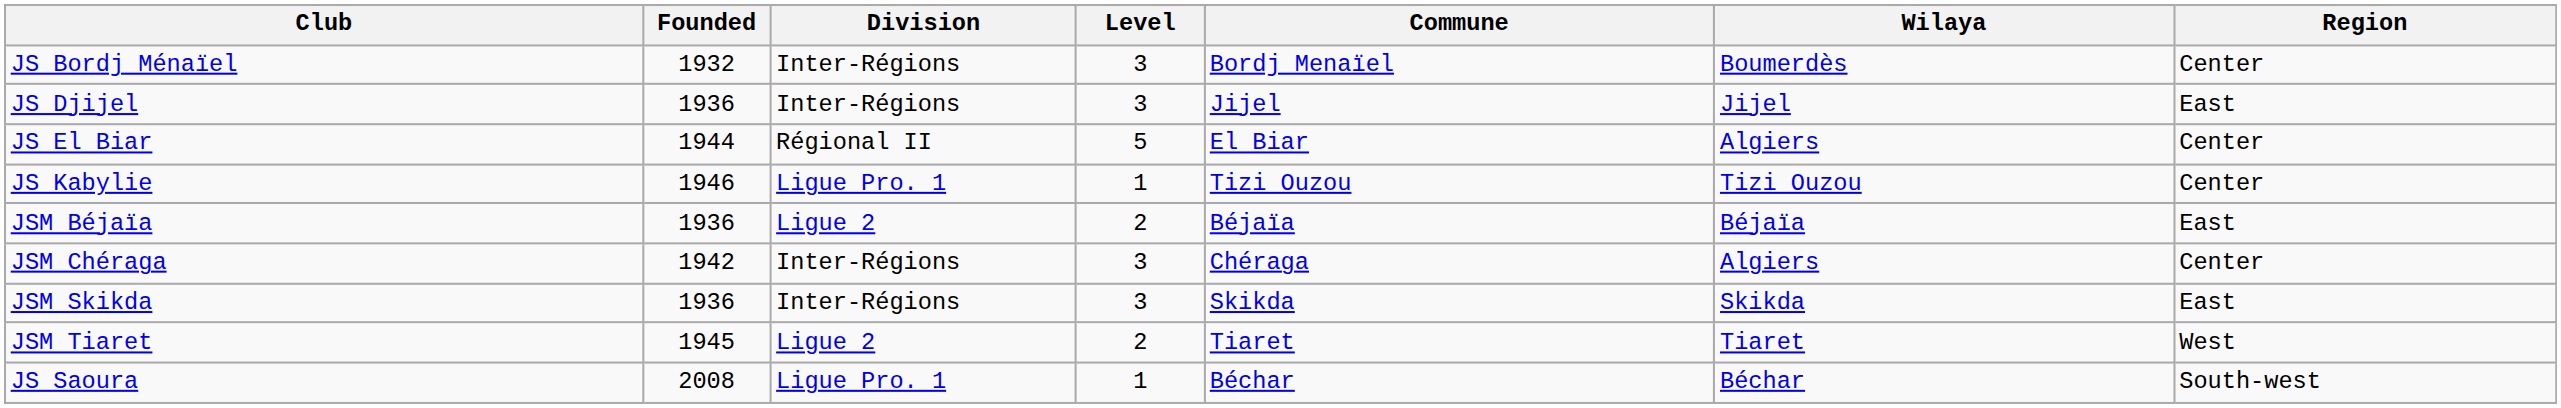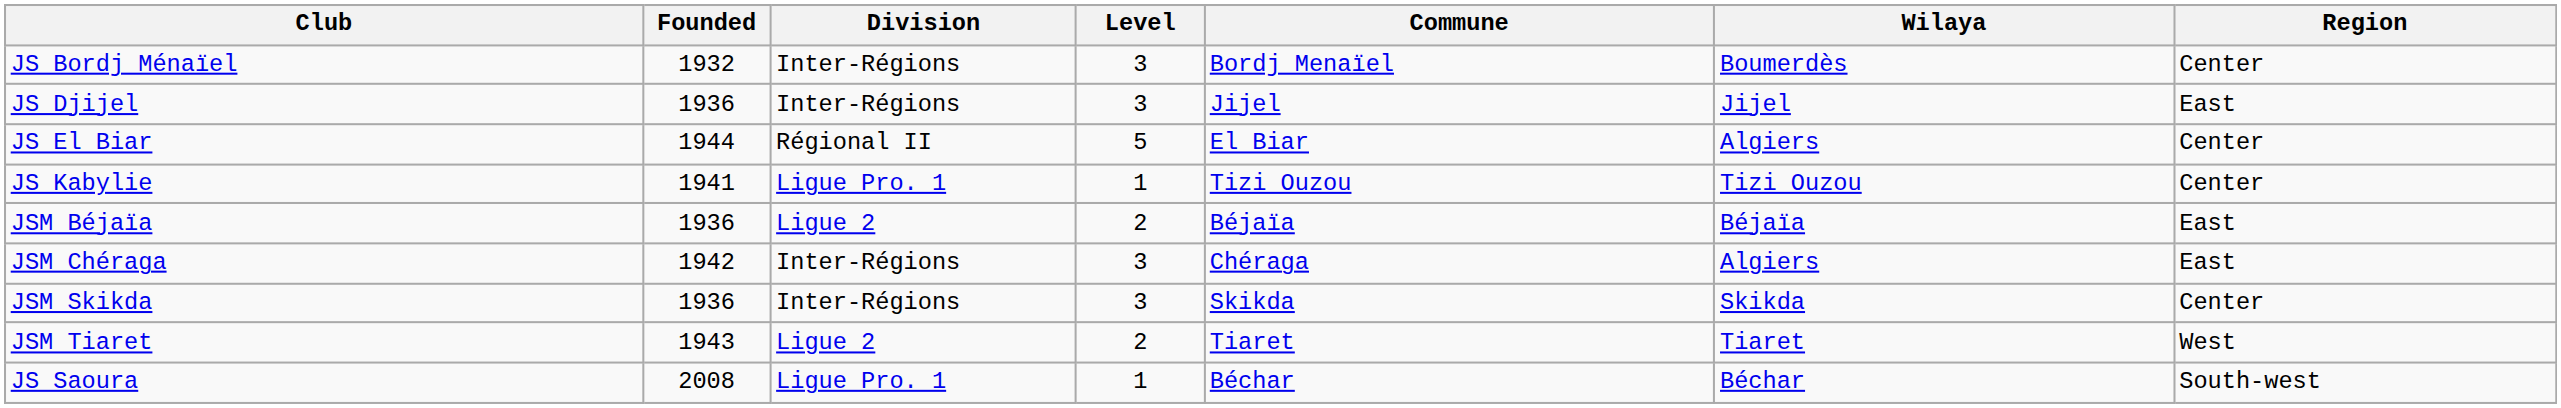 <table class="wikitable sortable" width=100% style="font-size:90%">
 <tr>
 <th width=25%>Club</th>
 <th width=5%>Founded</th>
 <th width=12%>Division</th>
 <th width=5%>Level</th>
 <th width=20%>Commune</th>
 <th width=18%>Wilaya</th>
 <th width=18%>Region</th>
 </tr>
 <tr>
 <td><a href='#'>JS Bordj Ménaïel</a></td>
 <td align=center>1932</td>
 <td>Inter-Régions</td>
 <td align=center>3</td>
 <td><a href='#'>Bordj Menaïel</a></td>
 <td><a href='#'>Boumerdès</a></td>
 <td>Center</td>
 </tr>
 <tr>
 <td><a href='#'>JS Djijel</a></td>
 <td align=center>1936</td>
 <td>Inter-Régions</td>
 <td align=center>3</td>
 <td><a href='#'>Jijel</a></td>
 <td><a href='#'>Jijel</a></td>
 <td>East</td>
 </tr>
 <tr>
 <td><a href='#'>JS El Biar</a></td>
 <td align=center>1944</td>
 <td>Régional II</td>
 <td align=center>5</td>
 <td><a href='#'>El Biar</a></td>
 <td><a href='#'>Algiers</a></td>
 <td>Center</td>
 </tr>
 <tr>
 <td><a href='#'>JS Kabylie</a></td>
-<td align=center>1946</td>
+<td align=center>1941</td>
 <td><a href='#'>Ligue Pro. 1</a></td>
 <td align=center>1</td>
 <td><a href='#'>Tizi Ouzou</a></td>
 <td><a href='#'>Tizi Ouzou</a></td>
 <td>Center</td>
 </tr>
 <tr>
 <td><a href='#'>JSM Béjaïa</a></td>
 <td align=center>1936</td>
 <td><a href='#'>Ligue 2</a></td>
 <td align=center>2</td>
 <td><a href='#'>Béjaïa</a></td>
 <td><a href='#'>Béjaïa</a></td>
 <td>East</td>
 </tr>
 <tr>
 <td><a href='#'>JSM Chéraga</a></td>
 <td align=center>1942</td>
 <td>Inter-Régions</td>
 <td align=center>3</td>
 <td><a href='#'>Chéraga</a></td>
 <td><a href='#'>Algiers</a></td>
-<td>Center</td>
+<td>East</td>
 </tr>
 <tr>
 <td><a href='#'>JSM Skikda</a></td>
 <td align=center>1936</td>
 <td>Inter-Régions</td>
 <td align=center>3</td>
 <td><a href='#'>Skikda</a></td>
 <td><a href='#'>Skikda</a></td>
-<td>East</td>
+<td>Center</td>
 </tr>
 <tr>
 <td><a href='#'>JSM Tiaret</a></td>
-<td align=center>1945</td>
+<td align=center>1943</td>
 <td><a href='#'>Ligue 2</a></td>
 <td align=center>2</td>
 <td><a href='#'>Tiaret</a></td>
 <td><a href='#'>Tiaret</a></td>
 <td>West</td>
 </tr>
 <tr>
 <td><a href='#'>JS Saoura</a></td>
 <td align=center>2008</td>
 <td><a href='#'>Ligue Pro. 1</a></td>
 <td align=center>1</td>
 <td><a href='#'>Béchar</a></td>
 <td><a href='#'>Béchar</a></td>
 <td>South-west</td>
 </tr>
 </table>
